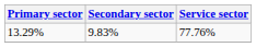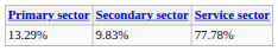 <table class="wikitable" border="1">
 <tr>
 <th><a href='#'>Primary sector</a></th>
 <th><a href='#'>Secondary sector</a></th>
 <th><a href='#'>Service sector</a></th>
 </tr>
 <tr>
 <td>13.29%</td>
 <td>9.83%</td>
-<td>77.76%</td>
+<td>77.78%</td>
 </tr>
 <tr>
 </tr>
 </table>
